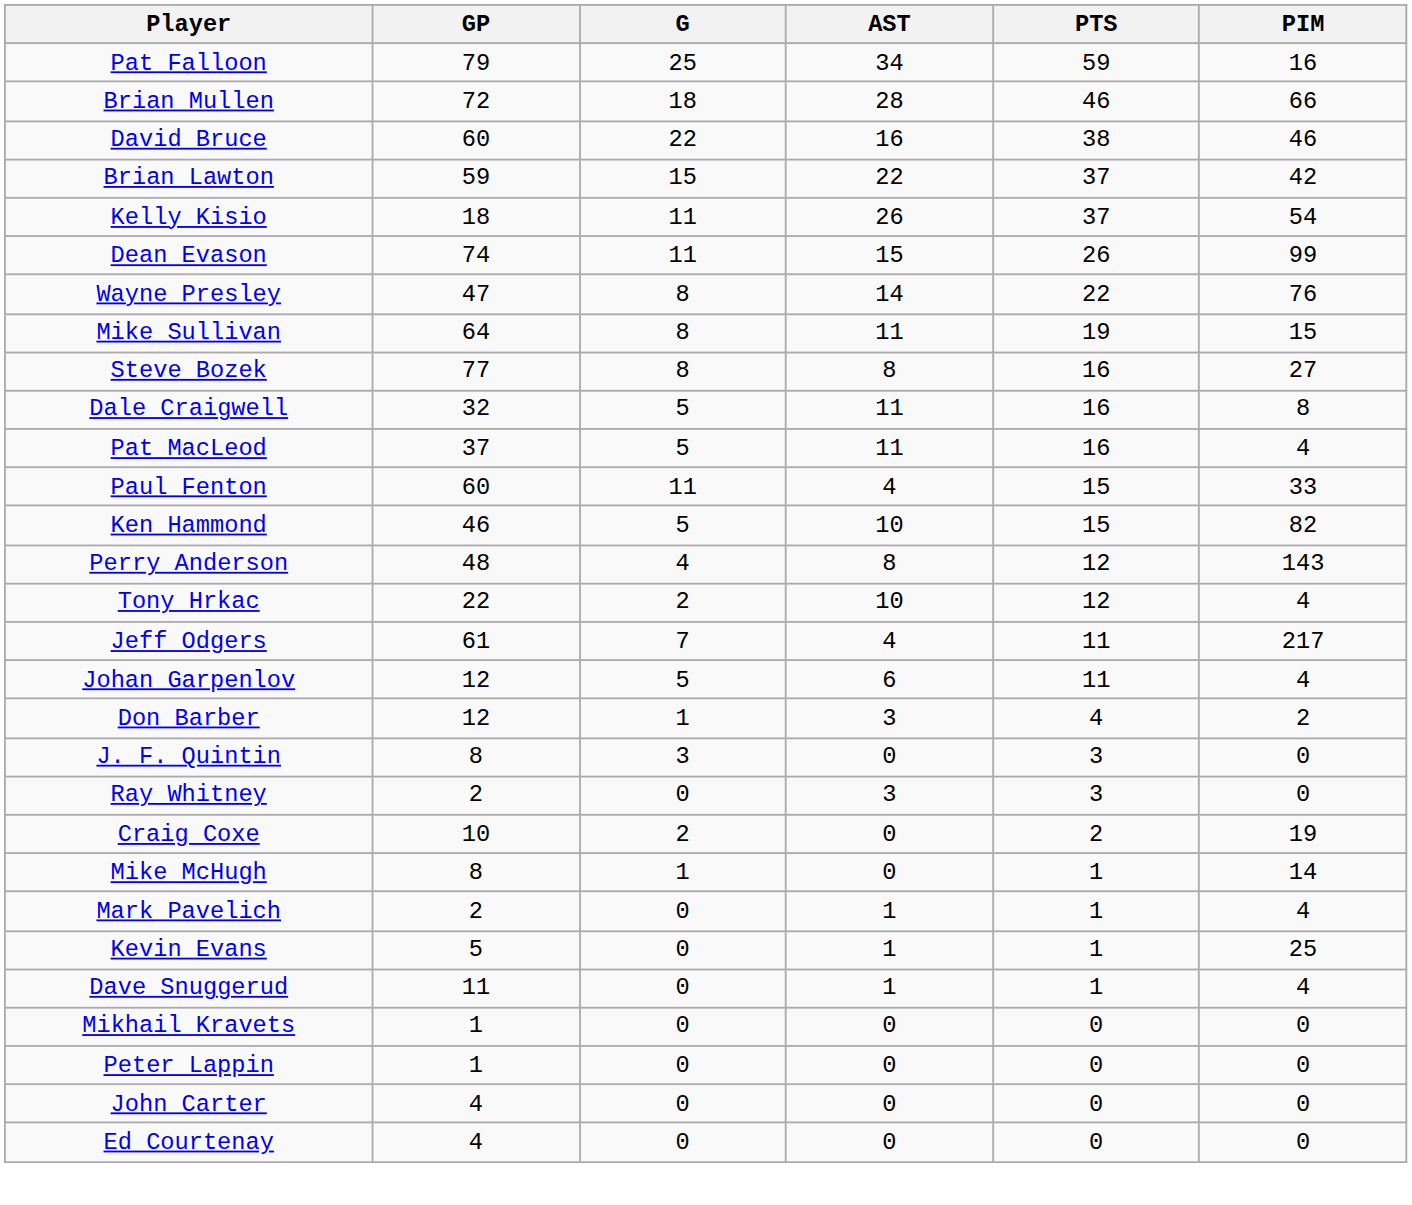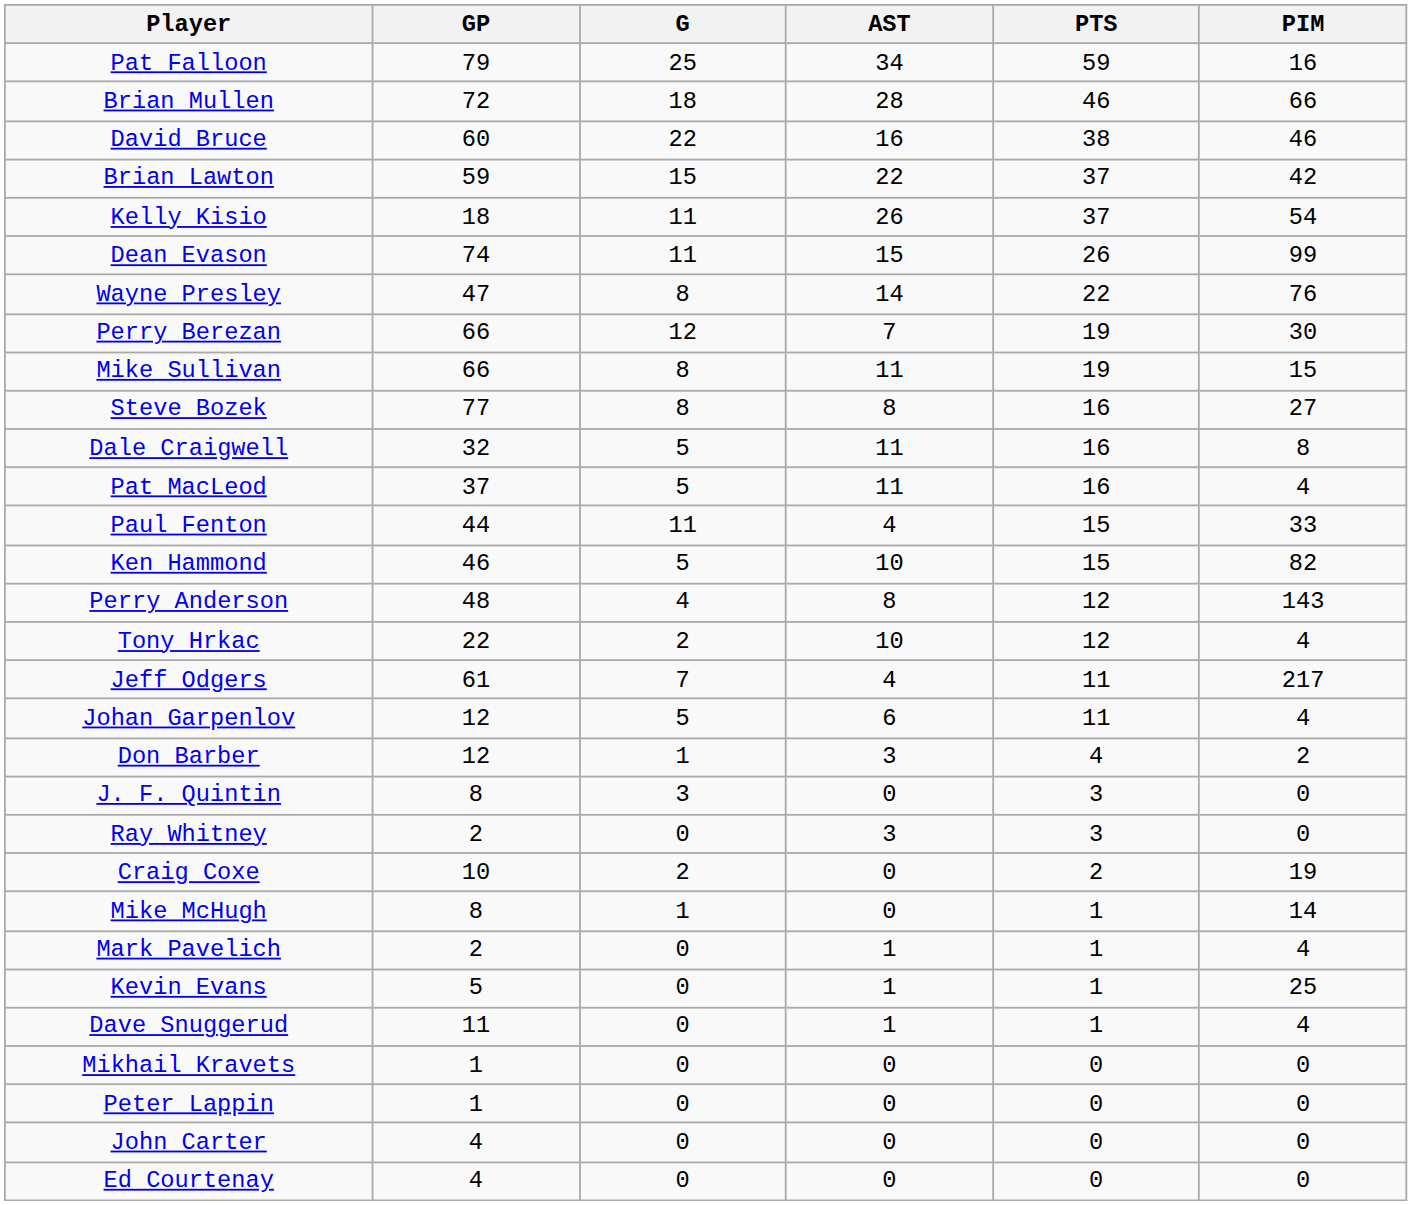 <table class="wikitable sortable">
 <tr>
 <th bgcolor="#DDDDFF" width="16%">Player</th>
 <th bgcolor="#DDDDFF" width="9%">GP</th>
 <th bgcolor="#DDDDFF" width="9%">G</th>
 <th bgcolor="#DDDDFF" width="9%">AST</th>
 <th bgcolor="#DDDDFF" width="9%">PTS</th>
 <th bgcolor="#DDDDFF" width="9%">PIM</th>
 </tr>
 <tr align="center">
 <td><a href='#'>Pat Falloon</a></td>
 <td>79</td>
 <td>25</td>
 <td>34</td>
 <td>59</td>
 <td>16</td>
 </tr>
 <tr align="center">
 <td><a href='#'>Brian Mullen</a></td>
 <td>72</td>
 <td>18</td>
 <td>28</td>
 <td>46</td>
 <td>66</td>
 </tr>
 <tr align="center">
 <td><a href='#'>David Bruce</a></td>
 <td>60</td>
 <td>22</td>
 <td>16</td>
 <td>38</td>
 <td>46</td>
 </tr>
 <tr align="center">
 <td><a href='#'>Brian Lawton</a></td>
 <td>59</td>
 <td>15</td>
 <td>22</td>
 <td>37</td>
 <td>42</td>
 </tr>
 <tr align="center">
 <td><a href='#'>Kelly Kisio</a></td>
 <td>18</td>
 <td>11</td>
 <td>26</td>
 <td>37</td>
 <td>54</td>
 </tr>
 <tr align="center">
 <td><a href='#'>Dean Evason</a></td>
 <td>74</td>
 <td>11</td>
 <td>15</td>
 <td>26</td>
 <td>99</td>
 </tr>
 <tr align="center">
 <td><a href='#'>Wayne Presley</a></td>
 <td>47</td>
 <td>8</td>
 <td>14</td>
 <td>22</td>
 <td>76</td>
 </tr>
 <tr align="center">
+<td><a href='#'>Perry Berezan</a></td>
+<td>66</td>
+<td>12</td>
+<td>7</td>
+<td>19</td>
+<td>30</td>
+</tr>
+<tr align="center">
 <td><a href='#'>Mike Sullivan</a></td>
-<td>64</td>
+<td>66</td>
 <td>8</td>
 <td>11</td>
 <td>19</td>
 <td>15</td>
 </tr>
 <tr align="center">
 <td><a href='#'>Steve Bozek</a></td>
 <td>77</td>
 <td>8</td>
 <td>8</td>
 <td>16</td>
 <td>27</td>
 </tr>
 <tr align="center">
 <td><a href='#'>Dale Craigwell</a></td>
 <td>32</td>
 <td>5</td>
 <td>11</td>
 <td>16</td>
 <td>8</td>
 </tr>
 <tr align="center">
 <td><a href='#'>Pat MacLeod</a></td>
 <td>37</td>
 <td>5</td>
 <td>11</td>
 <td>16</td>
 <td>4</td>
 </tr>
 <tr align="center">
 <td><a href='#'>Paul Fenton</a></td>
-<td>60</td>
+<td>44</td>
 <td>11</td>
 <td>4</td>
 <td>15</td>
 <td>33</td>
 </tr>
 <tr align="center">
 <td><a href='#'>Ken Hammond</a></td>
 <td>46</td>
 <td>5</td>
 <td>10</td>
 <td>15</td>
 <td>82</td>
 </tr>
 <tr align="center">
 <td><a href='#'>Perry Anderson</a></td>
 <td>48</td>
 <td>4</td>
 <td>8</td>
 <td>12</td>
 <td>143</td>
 </tr>
 <tr align="center">
 <td><a href='#'>Tony Hrkac</a></td>
 <td>22</td>
 <td>2</td>
 <td>10</td>
 <td>12</td>
 <td>4</td>
 </tr>
 <tr align="center">
 <td><a href='#'>Jeff Odgers</a></td>
 <td>61</td>
 <td>7</td>
 <td>4</td>
 <td>11</td>
 <td>217</td>
 </tr>
 <tr align="center">
 <td><a href='#'>Johan Garpenlov</a></td>
 <td>12</td>
 <td>5</td>
 <td>6</td>
 <td>11</td>
 <td>4</td>
 </tr>
 <tr align="center">
 <td><a href='#'>Don Barber</a></td>
 <td>12</td>
 <td>1</td>
 <td>3</td>
 <td>4</td>
 <td>2</td>
 </tr>
 <tr align="center">
 <td><a href='#'>J. F. Quintin</a></td>
 <td>8</td>
 <td>3</td>
 <td>0</td>
 <td>3</td>
 <td>0</td>
 </tr>
 <tr align="center">
 <td><a href='#'>Ray Whitney</a></td>
 <td>2</td>
 <td>0</td>
 <td>3</td>
 <td>3</td>
 <td>0</td>
 </tr>
 <tr align="center">
 <td><a href='#'>Craig Coxe</a></td>
 <td>10</td>
 <td>2</td>
 <td>0</td>
 <td>2</td>
 <td>19</td>
 </tr>
 <tr align="center">
 <td><a href='#'>Mike McHugh</a></td>
 <td>8</td>
 <td>1</td>
 <td>0</td>
 <td>1</td>
 <td>14</td>
 </tr>
 <tr align="center">
 <td><a href='#'>Mark Pavelich</a></td>
 <td>2</td>
 <td>0</td>
 <td>1</td>
 <td>1</td>
 <td>4</td>
 </tr>
 <tr align="center">
 <td><a href='#'>Kevin Evans</a></td>
 <td>5</td>
 <td>0</td>
 <td>1</td>
 <td>1</td>
 <td>25</td>
 </tr>
 <tr align="center">
 <td><a href='#'>Dave Snuggerud</a></td>
 <td>11</td>
 <td>0</td>
 <td>1</td>
 <td>1</td>
 <td>4</td>
 </tr>
 <tr align="center">
 <td><a href='#'>Mikhail Kravets</a></td>
 <td>1</td>
 <td>0</td>
 <td>0</td>
 <td>0</td>
 <td>0</td>
 </tr>
 <tr align="center">
 <td><a href='#'>Peter Lappin</a></td>
 <td>1</td>
 <td>0</td>
 <td>0</td>
 <td>0</td>
 <td>0</td>
 </tr>
 <tr align="center">
 <td><a href='#'>John Carter</a></td>
 <td>4</td>
 <td>0</td>
 <td>0</td>
 <td>0</td>
 <td>0</td>
 </tr>
 <tr align="center">
 <td><a href='#'>Ed Courtenay</a></td>
 <td>4</td>
 <td>0</td>
 <td>0</td>
 <td>0</td>
 <td>0</td>
 </tr>
 <tr align="center">
 </tr>
 </table>
